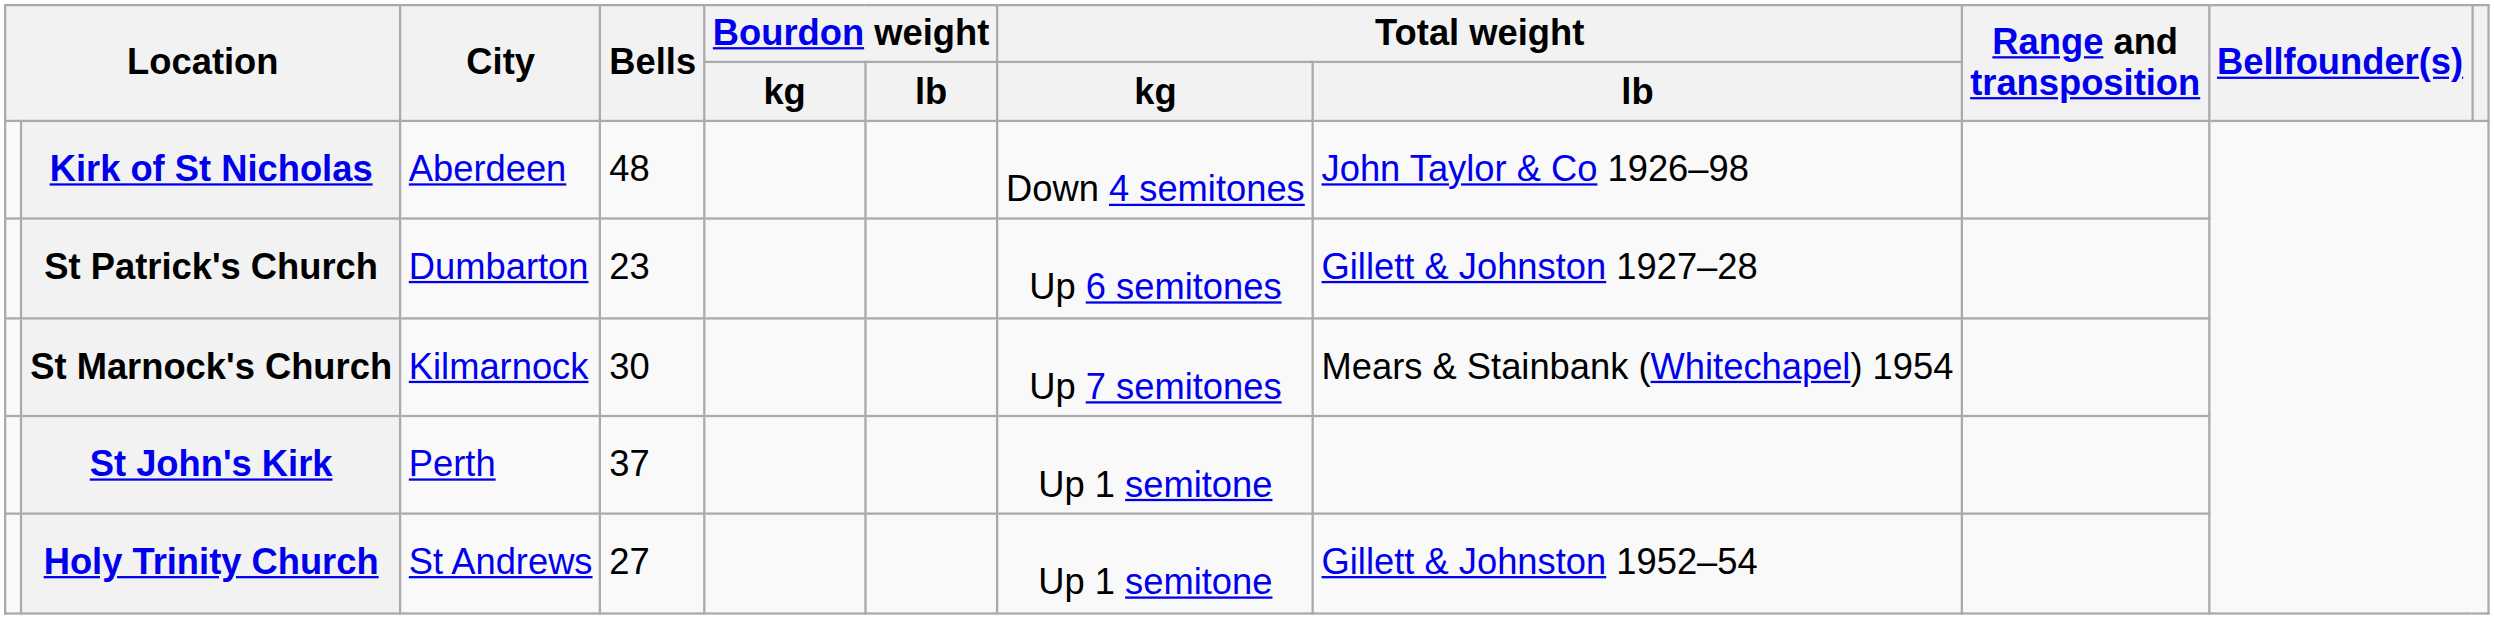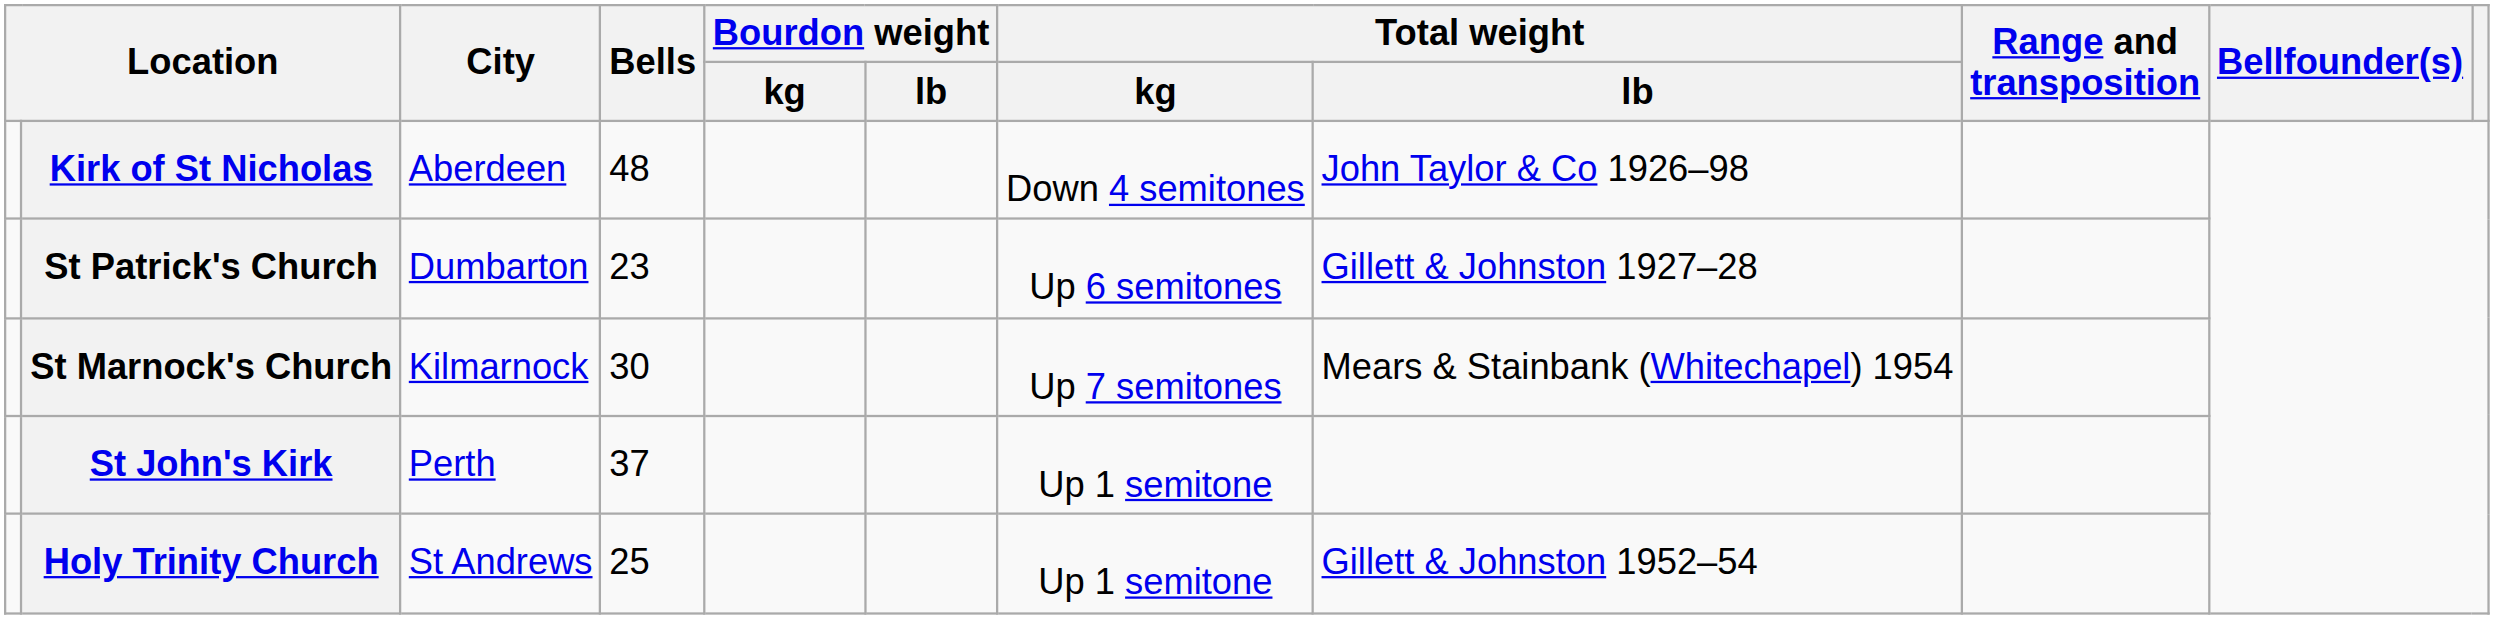 <table class="wikitable sortable plainrowheaders">
 <tr>
 <th scope="col" colspan="2" rowspan="2" class="unsortable">Location</th>
 <th scope="col" rowspan="2">City</th>
 <th scope="col" rowspan="2">Bells</th>
 <th scope="col" colspan="2"><a href='#'>Bourdon</a> weight</th>
 <th scope="col" colspan="2">Total weight</th>
 <th scope="col" rowspan="2" class="unsortable"><a href='#'>Range</a> and<br><a href='#'>transposition</a></th>
 <th scope="col" rowspan="2" class="unsortable"><a href='#'>Bellfounder(s)</a></th>
 <th scope="col" rowspan="2" class="unsortable"></th>
 </tr>
 <tr>
 <th scope="col">kg</th>
 <th scope="col">lb</th>
 <th scope="col">kg</th>
 <th scope="col">lb</th>
 </tr>
 <tr>
 <td></td>
 <th scope="row"><a href='#'>Kirk of St Nicholas</a></th>
 <td><a href='#'>Aberdeen</a></td>
 <td>48</td>
 <td></td>
 <td></td>
 <td style="text-align: center;"><br>Down <a href='#'>4 semitones</a></td>
 <td><a href='#'>John Taylor & Co</a> 1926–98</td>
 <td></td>
 </tr>
 <tr>
 <td></td>
 <th scope="row">St Patrick's Church</th>
 <td><a href='#'>Dumbarton</a></td>
 <td>23</td>
 <td></td>
 <td></td>
 <td style="text-align: center;"><br>Up <a href='#'>6 semitones</a></td>
 <td><a href='#'>Gillett & Johnston</a> 1927–28</td>
 <td></td>
 </tr>
 <tr>
 <td></td>
 <th scope="row">St Marnock's Church</th>
 <td><a href='#'>Kilmarnock</a></td>
 <td>30</td>
 <td></td>
 <td></td>
 <td style="text-align: center;"><br>Up <a href='#'>7 semitones</a></td>
 <td>Mears & Stainbank (<a href='#'>Whitechapel</a>) 1954</td>
 <td></td>
 </tr>
 <tr>
 <td></td>
 <th scope="row"><a href='#'>St John's Kirk</a></th>
 <td><a href='#'>Perth</a></td>
 <td>37</td>
 <td></td>
 <td></td>
 <td style="text-align: center;"><br>Up 1 <a href='#'>semitone</a></td>
 <td></td>
 <td></td>
 </tr>
 <tr>
 <td></td>
 <th scope="row"><a href='#'>Holy Trinity Church</a></th>
 <td><a href='#'>St Andrews</a></td>
-<td>27</td>
+<td>25</td>
 <td></td>
 <td></td>
 <td style="text-align: center;"><br>Up 1 <a href='#'>semitone</a></td>
 <td><a href='#'>Gillett & Johnston</a> 1952–54</td>
 <td></td>
 </tr>
 </table>
